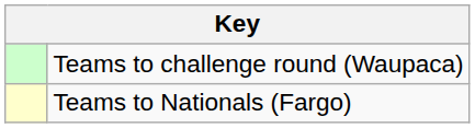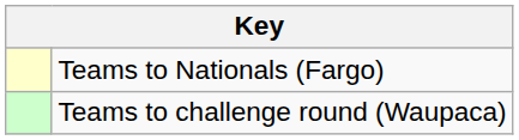 <table class="wikitable" style="text-align: center;">
 <tr>
 <th colspan=2>Key</th>
 </tr>
 <tr>
+<td style="background:#ffffcc; width:20px;"></td>
+<td align=left>Teams to Nationals (Fargo)</td>
+</tr>
+<tr>
 <td style="background:#ccffcc; width:20px;"></td>
 <td align=left>Teams to challenge round (Waupaca)</td>
 </tr>
-<tr>
-<td style="background:#ffffcc; width:20px;"></td>
-<td align=left>Teams to Nationals (Fargo)</td>
-</tr>
 </table>
